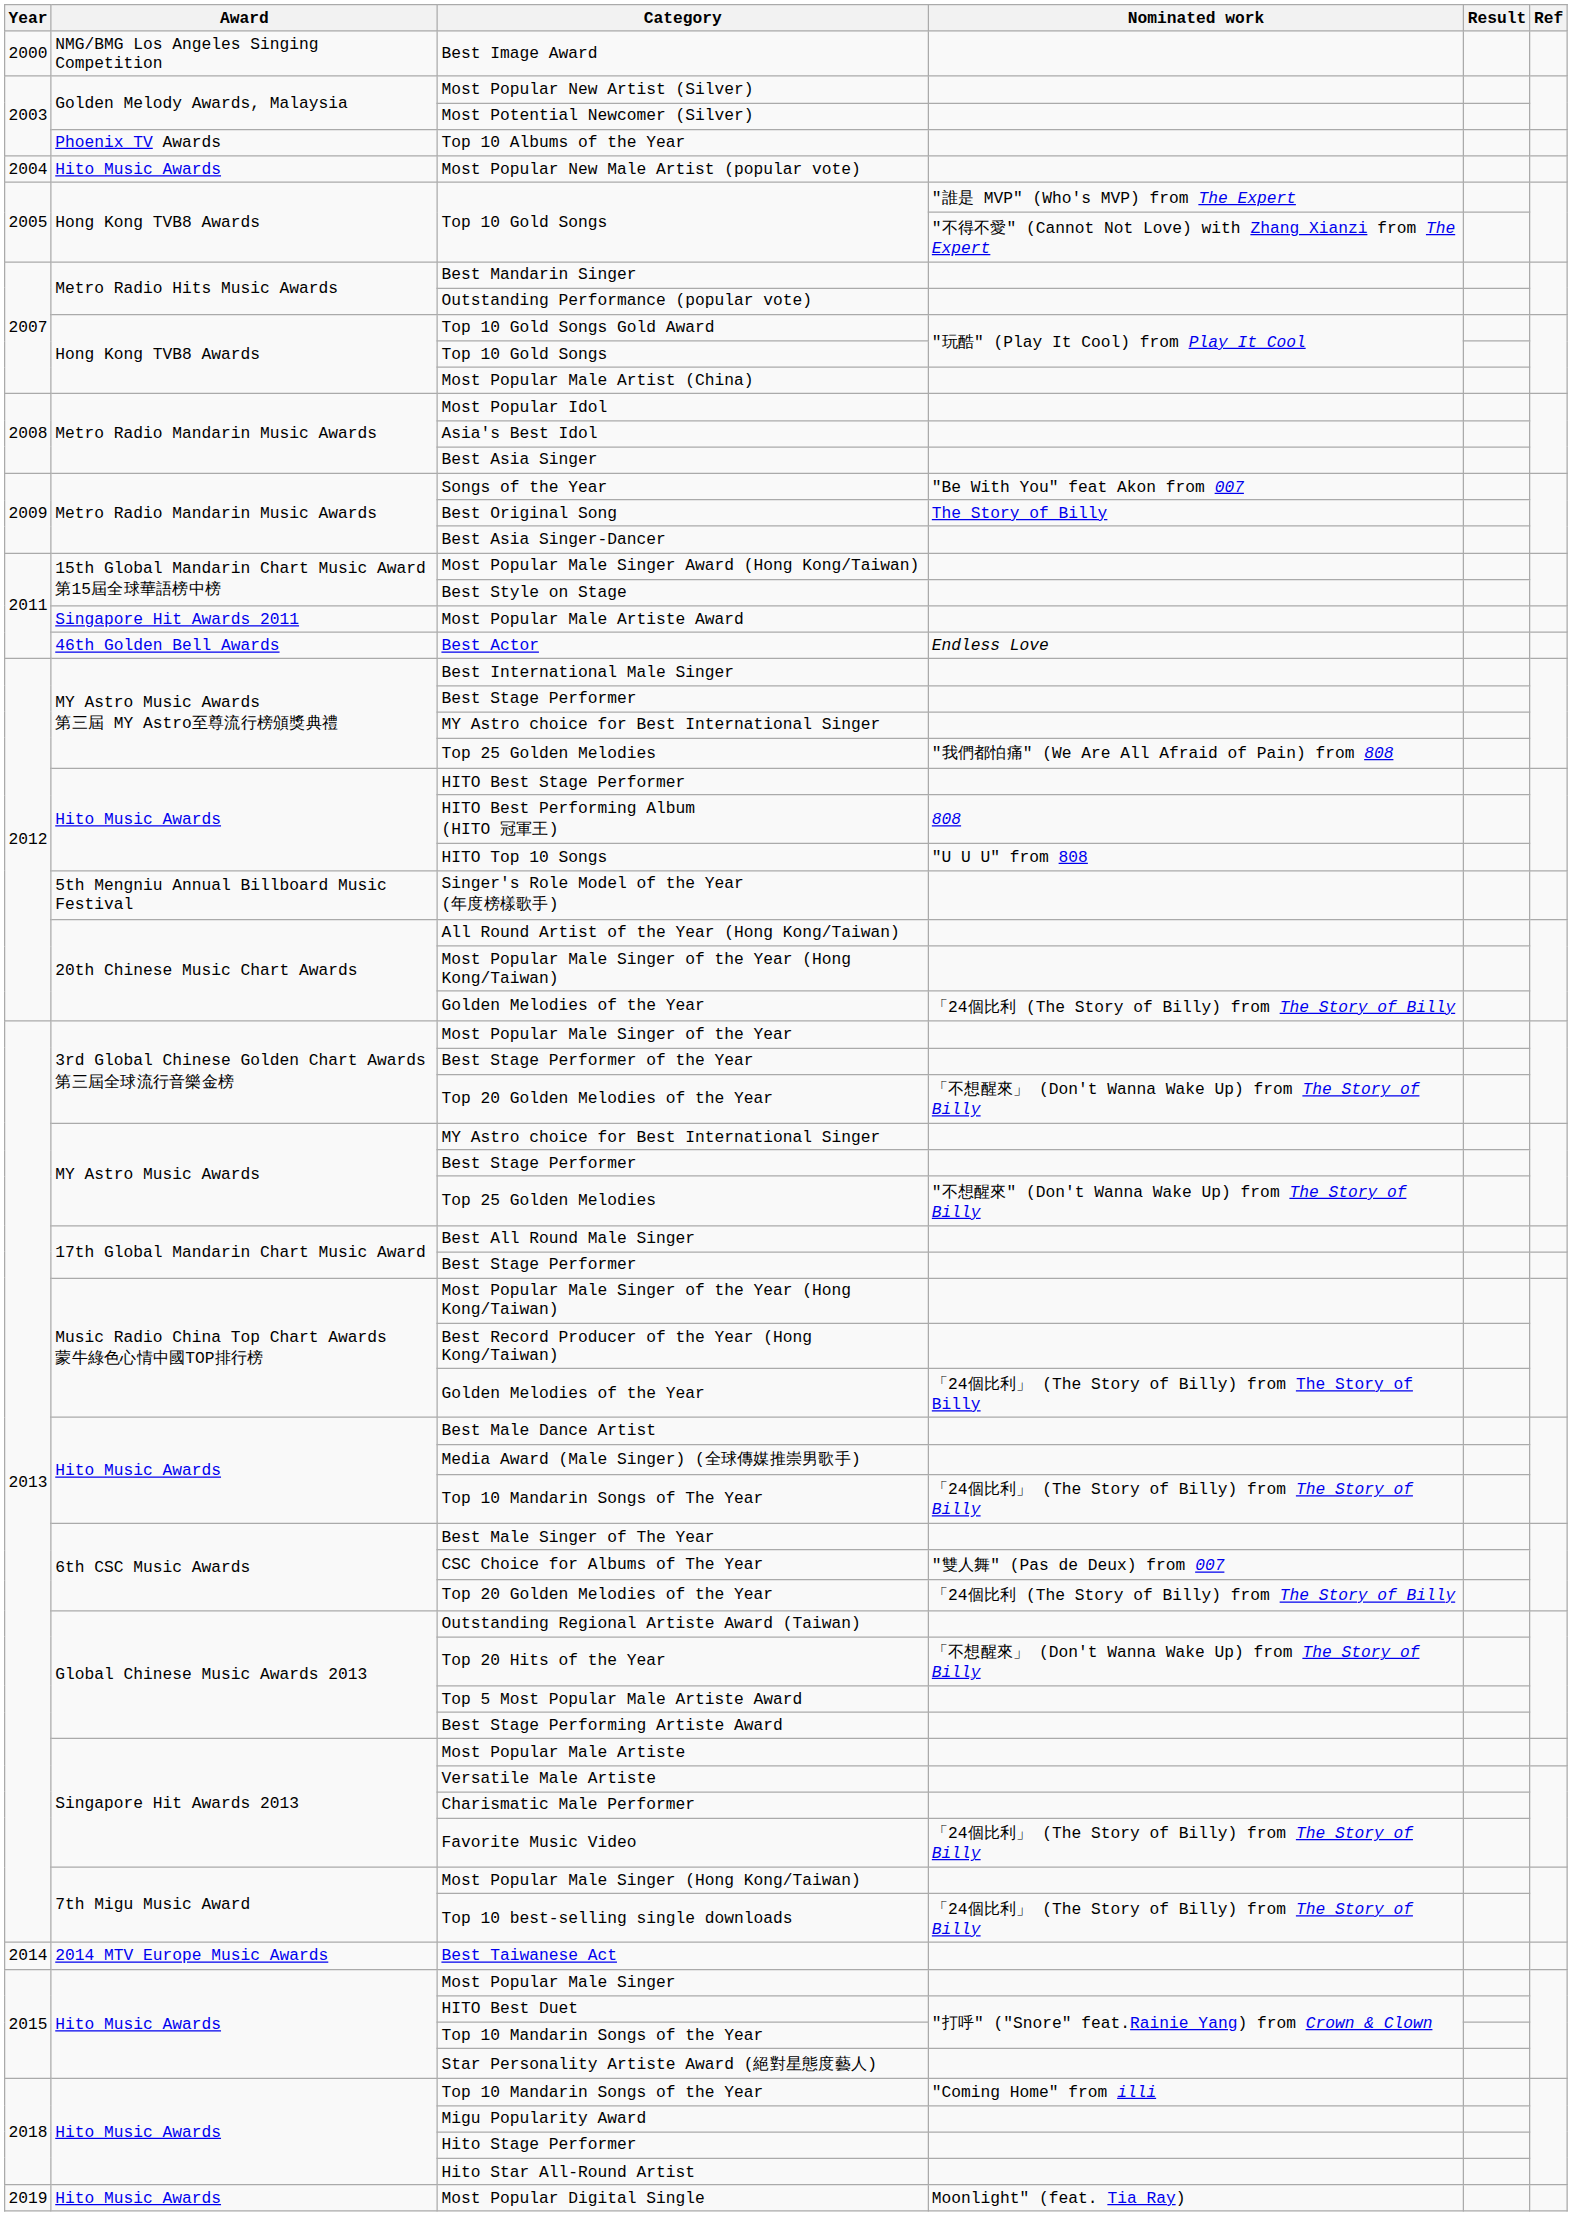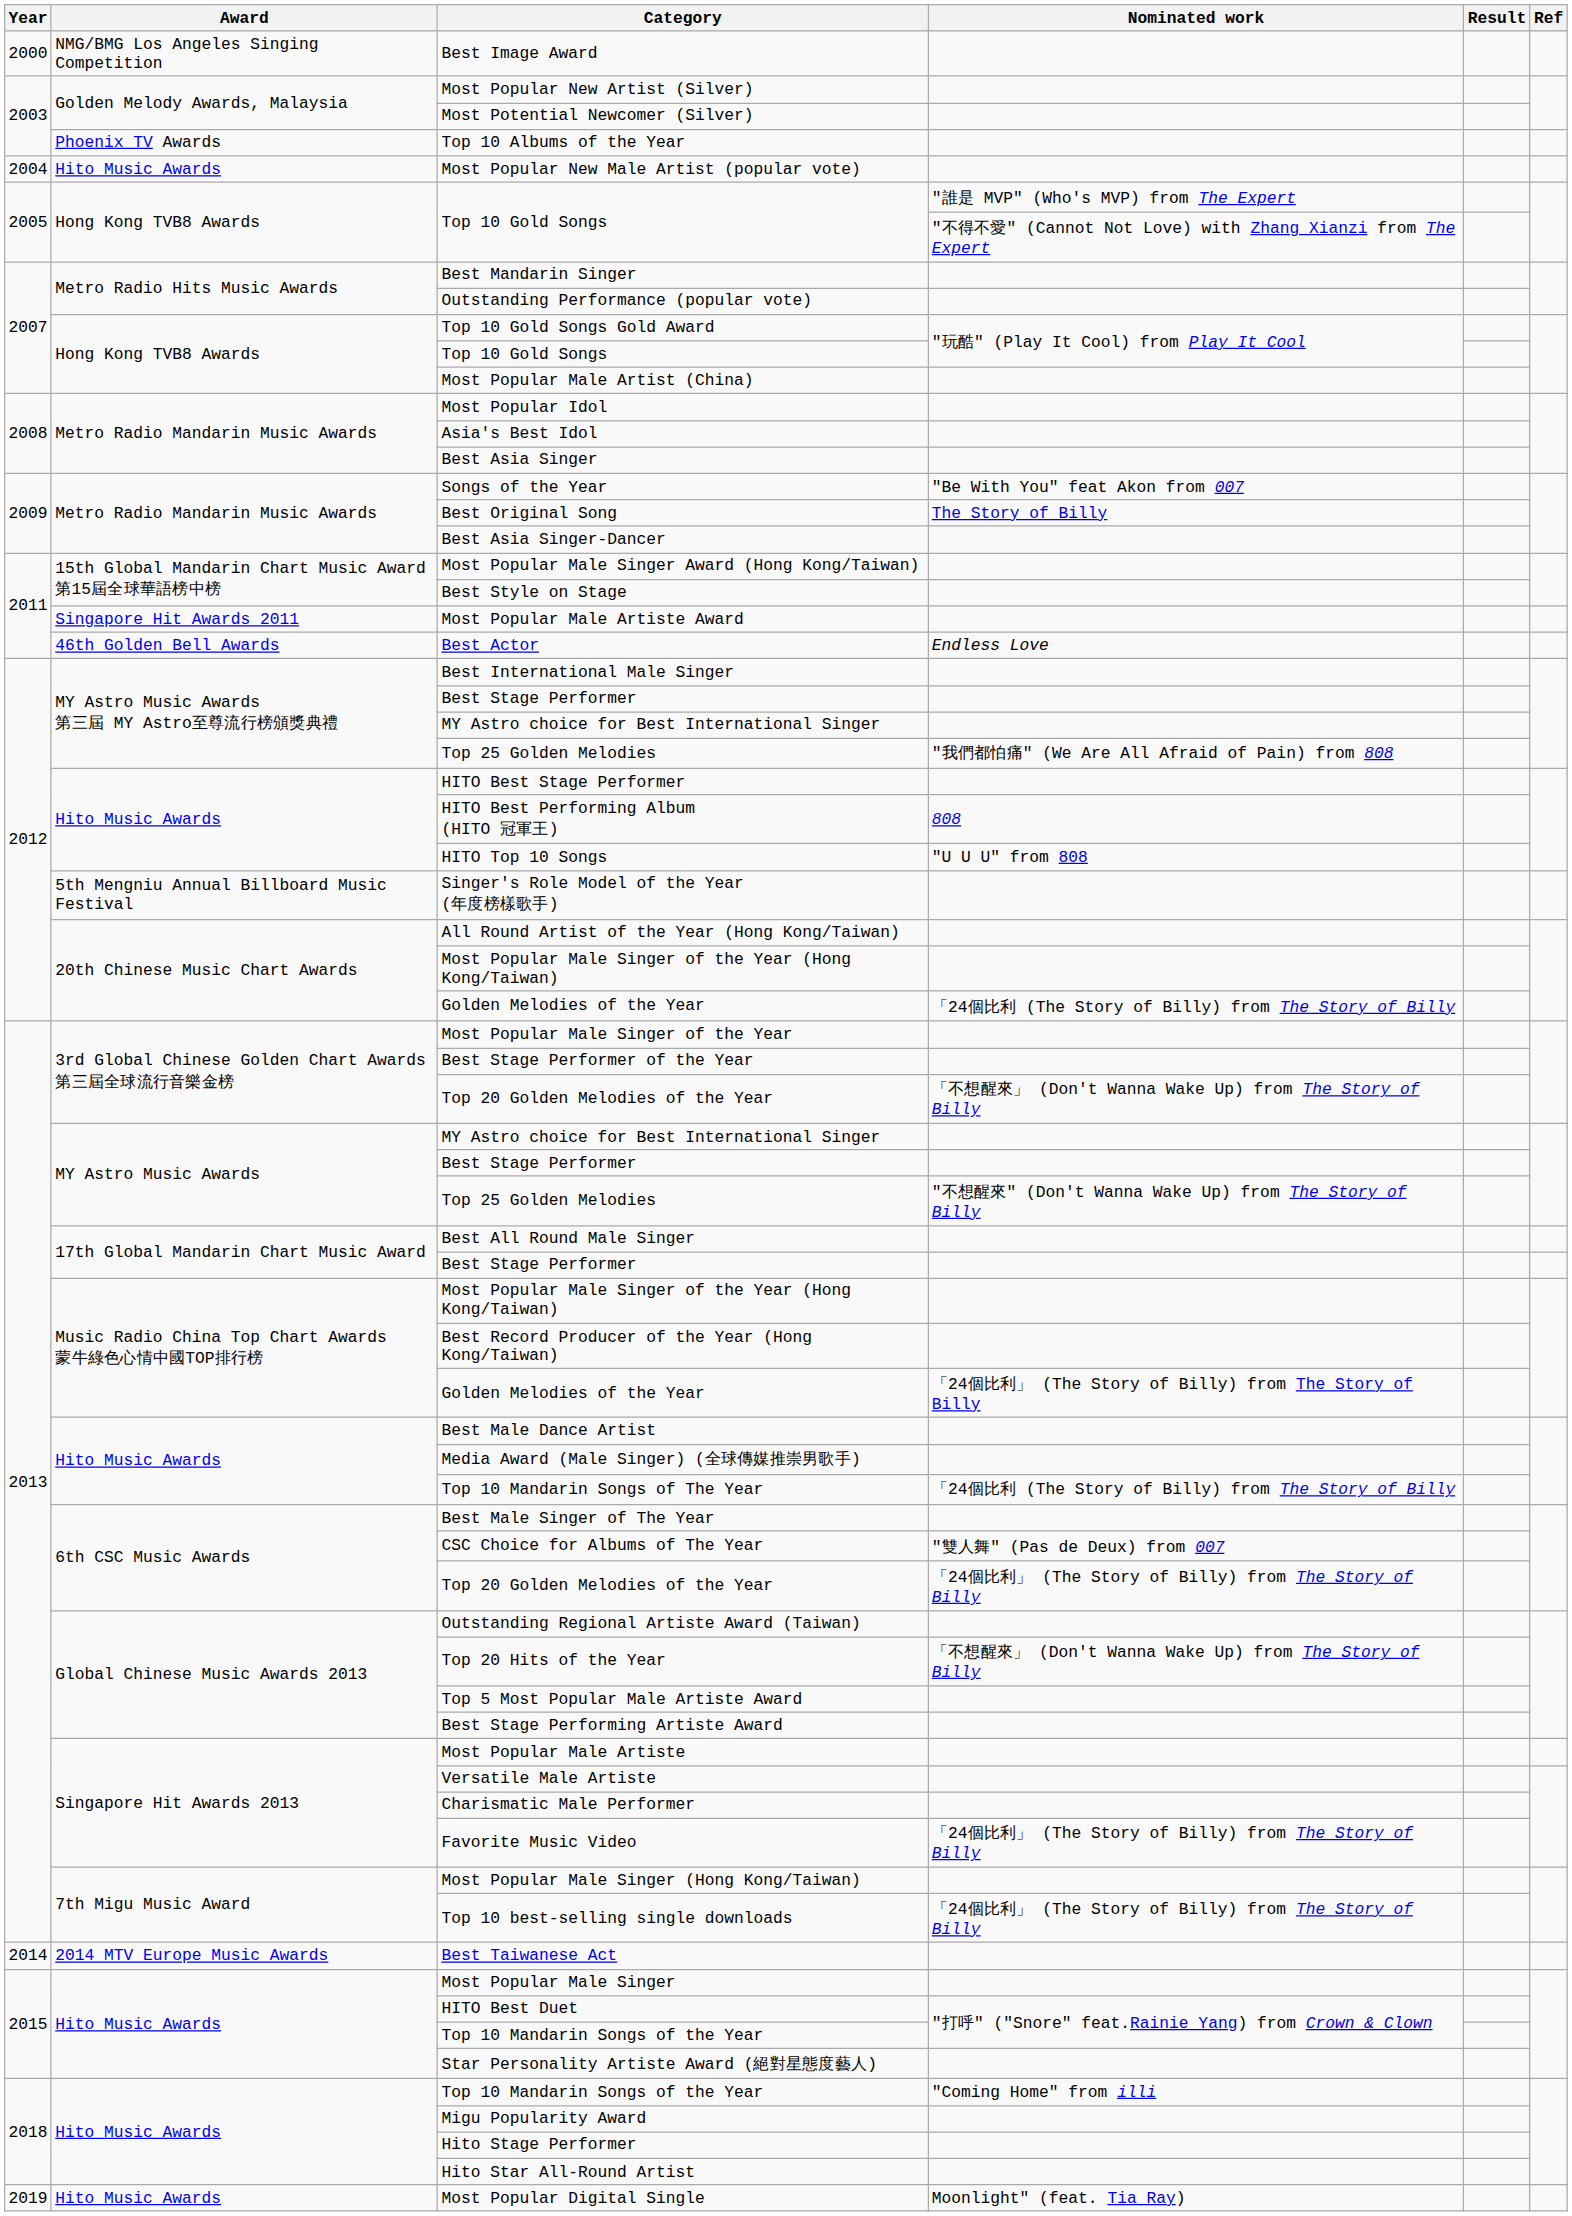 <table class="wikitable sortable">
 <tr>
 <th>Year</th>
 <th>Award</th>
 <th>Category</th>
 <th>Nominated work</th>
 <th>Result</th>
 <th>Ref</th>
 </tr>
 <tr>
 <td>2000</td>
 <td>NMG/BMG Los Angeles Singing Competition</td>
 <td>Best Image Award</td>
 <td></td>
 <td></td>
 <td align="center"></td>
 </tr>
 <tr>
 <td rowspan=3>2003</td>
 <td rowspan=2>Golden Melody Awards, Malaysia</td>
 <td>Most Popular New Artist (Silver)</td>
 <td></td>
 <td></td>
 <td rowspan="2" align="center"></td>
 </tr>
 <tr>
 <td>Most Potential Newcomer (Silver)</td>
 <td></td>
 <td></td>
 </tr>
 <tr>
 <td><a href='#'>Phoenix TV</a> Awards</td>
 <td>Top 10 Albums of the Year</td>
 <td></td>
 <td></td>
 <td align="center"></td>
 </tr>
 <tr>
 <td>2004</td>
 <td><a href='#'>Hito Music Awards</a></td>
 <td>Most Popular New Male Artist (popular vote)</td>
 <td></td>
 <td></td>
 <td align="center"></td>
 </tr>
 <tr>
 <td rowspan=2>2005</td>
 <td rowspan=2>Hong Kong TVB8 Awards</td>
 <td rowspan=2>Top 10 Gold Songs</td>
 <td>"誰是 MVP" (Who's MVP) from <em><a href='#'>The Expert</a></em></td>
 <td></td>
 <td rowspan="2" align="center"></td>
 </tr>
 <tr>
 <td>"不得不愛" (Cannot Not Love) with <a href='#'>Zhang Xianzi</a> from <em><a href='#'>The Expert</a></em></td>
 <td></td>
 </tr>
 <tr>
 <td rowspan="5">2007</td>
 <td rowspan="2">Metro Radio Hits Music Awards</td>
 <td>Best Mandarin Singer</td>
 <td></td>
 <td></td>
 <td rowspan="2" align="center"></td>
 </tr>
 <tr>
 <td>Outstanding Performance (popular vote)</td>
 <td></td>
 <td></td>
 </tr>
 <tr>
 <td rowspan="3">Hong Kong TVB8 Awards</td>
 <td>Top 10 Gold Songs Gold Award</td>
 <td rowspan=2>"玩酷" (Play It Cool) from <em><a href='#'>Play It Cool</a></em></td>
 <td></td>
 <td rowspan="3" align="center"></td>
 </tr>
 <tr>
 <td>Top 10 Gold Songs</td>
 <td></td>
 </tr>
 <tr>
 <td>Most Popular Male Artist (China)</td>
 <td></td>
 <td></td>
 </tr>
 <tr>
 <td rowspan="3">2008</td>
 <td rowspan="3">Metro Radio Mandarin Music Awards</td>
 <td>Most Popular Idol</td>
 <td></td>
 <td></td>
 <td rowspan="3" align="center"></td>
 </tr>
 <tr>
 <td>Asia's Best Idol</td>
 <td></td>
 <td></td>
 </tr>
 <tr>
 <td>Best Asia Singer</td>
 <td></td>
 <td></td>
 </tr>
 <tr>
 <td rowspan="3">2009</td>
 <td rowspan="3">Metro Radio Mandarin Music Awards</td>
 <td>Songs of the Year</td>
 <td>"Be With You" feat Akon from <em><a href='#'>007</a></em></td>
 <td></td>
 <td rowspan="3" align="center"></td>
 </tr>
 <tr>
 <td>Best Original Song</td>
 <td><a href='#'>The Story of Billy</a></td>
 <td></td>
 </tr>
 <tr>
 <td>Best Asia Singer-Dancer</td>
 <td></td>
 <td></td>
 </tr>
 <tr>
 <td rowspan="4">2011</td>
 <td rowspan="2">15th Global Mandarin Chart Music Award<br>第15屆全球華語榜中榜</td>
 <td>Most Popular Male Singer Award (Hong Kong/Taiwan)</td>
 <td></td>
 <td></td>
 <td rowspan="2" align="center"></td>
 </tr>
 <tr>
 <td>Best Style on Stage</td>
 <td></td>
 <td></td>
 </tr>
 <tr>
 <td><a href='#'>Singapore Hit Awards 2011</a></td>
 <td>Most Popular Male Artiste Award</td>
 <td></td>
 <td></td>
 <td align="center"></td>
 </tr>
 <tr>
 <td><a href='#'>46th Golden Bell Awards</a></td>
 <td><a href='#'>Best Actor</a></td>
 <td><em>Endless Love</em></td>
 <td></td>
 <td align="center"></td>
 </tr>
 <tr>
 <td rowspan="11">2012</td>
 <td rowspan="4">MY Astro Music Awards<br>第三屆 MY Astro至尊流行榜頒獎典禮</td>
 <td>Best International Male Singer</td>
 <td></td>
 <td></td>
 <td rowspan="4" align="center"></td>
 </tr>
 <tr>
 <td>Best Stage Performer</td>
 <td></td>
 <td></td>
 </tr>
 <tr>
 <td>MY Astro choice for Best International Singer</td>
 <td></td>
 <td></td>
 </tr>
 <tr>
 <td>Top 25 Golden Melodies</td>
 <td>"我們都怕痛" (We Are All Afraid of Pain) from <em><a href='#'>808</a></em></td>
 <td></td>
 </tr>
 <tr>
 <td rowspan="3"><a href='#'>Hito Music Awards</a></td>
 <td>HITO Best Stage Performer</td>
 <td></td>
 <td></td>
 <td rowspan="3" align="center"></td>
 </tr>
 <tr>
 <td>HITO Best Performing Album <br>(HITO 冠軍王)</td>
 <td><em><a href='#'>808</a></em></td>
 <td></td>
 </tr>
 <tr>
 <td>HITO Top 10 Songs</td>
 <td>"U U U" from <a href='#'>808</a></td>
 <td></td>
 </tr>
 <tr>
 <td>5th Mengniu Annual Billboard Music Festival</td>
 <td>Singer's Role Model of the Year<br>(年度榜樣歌手)</td>
 <td></td>
 <td></td>
 <td align="center"></td>
 </tr>
 <tr>
 <td rowspan="3">20th Chinese Music Chart Awards</td>
 <td>All Round Artist of the Year (Hong Kong/Taiwan)</td>
 <td></td>
 <td></td>
 <td rowspan="3" align="center"></td>
 </tr>
 <tr>
 <td>Most Popular Male Singer of the Year (Hong Kong/Taiwan)</td>
 <td></td>
 <td></td>
 </tr>
 <tr>
 <td>Golden Melodies of the Year</td>
 <td>「24個比利 (The Story of Billy) from <em><a href='#'>The Story of Billy</a></em></td>
 <td></td>
 </tr>
 <tr>
 <td rowspan="27">2013</td>
 <td rowspan="3">3rd Global Chinese Golden Chart Awards<br>第三屆全球流行音樂金榜</td>
 <td>Most Popular Male Singer of the Year</td>
 <td></td>
 <td></td>
 <td rowspan="3" align="center"></td>
 </tr>
 <tr>
 <td>Best Stage Performer of the Year</td>
 <td></td>
 <td></td>
 </tr>
 <tr>
 <td>Top 20 Golden Melodies of the Year</td>
 <td>「不想醒來」 (Don't Wanna Wake Up) from <em><a href='#'>The Story of Billy</a></em></td>
 <td></td>
 </tr>
 <tr>
 <td rowspan="3">MY Astro Music Awards</td>
 <td>MY Astro choice for Best International Singer</td>
 <td></td>
 <td></td>
 <td rowspan="3" align="center"></td>
 </tr>
 <tr>
 <td>Best Stage Performer</td>
 <td></td>
 <td></td>
 </tr>
 <tr>
 <td>Top 25 Golden Melodies</td>
 <td>"不想醒來" (Don't Wanna Wake Up) from <em><a href='#'>The Story of Billy</a></em></td>
 <td></td>
 </tr>
 <tr>
 <td rowspan="2">17th Global Mandarin Chart Music Award</td>
 <td>Best All Round Male Singer</td>
 <td></td>
 <td></td>
 <td align="center"></td>
 </tr>
 <tr>
 <td>Best Stage Performer</td>
 <td></td>
 <td></td>
 <td align="center"></td>
 </tr>
 <tr>
 <td rowspan="3">Music Radio China Top Chart Awards<br>蒙牛綠色心情中國TOP排行榜</td>
 <td>Most Popular Male Singer of the Year (Hong Kong/Taiwan)</td>
 <td></td>
 <td></td>
 <td rowspan="3" align="center"></td>
 </tr>
 <tr>
 <td>Best Record Producer of the Year (Hong Kong/Taiwan)</td>
 <td></td>
 <td></td>
 </tr>
 <tr>
 <td>Golden Melodies of the Year</td>
 <td>「24個比利」 (The Story of Billy) from <a href='#'>The Story of Billy</a></td>
 <td></td>
 </tr>
 <tr>
 <td rowspan="3"><a href='#'>Hito Music Awards</a></td>
 <td>Best Male Dance Artist</td>
 <td></td>
 <td></td>
 <td rowspan="3" align="center"></td>
 </tr>
 <tr>
 <td>Media Award (Male Singer) (全球傳媒推崇男歌手)</td>
 <td></td>
 <td></td>
 </tr>
 <tr>
 <td>Top 10 Mandarin Songs of The Year</td>
-<td>「24個比利」 (The Story of Billy) from <em><a href='#'>The Story of Billy</a></em></td>
+<td>「24個比利 (The Story of Billy) from <em><a href='#'>The Story of Billy</a></em></td>
 <td></td>
 </tr>
 <tr>
 <td rowspan="3">6th CSC Music Awards</td>
 <td>Best Male Singer of The Year</td>
 <td></td>
 <td></td>
 <td rowspan="3" align="center"></td>
 </tr>
 <tr>
 <td>CSC Choice for Albums of The Year</td>
 <td>"雙人舞" (Pas de Deux) from <em><a href='#'>007</a></em></td>
 <td></td>
 </tr>
 <tr>
 <td>Top 20 Golden Melodies of the Year</td>
-<td>「24個比利 (The Story of Billy) from <em><a href='#'>The Story of Billy</a></em></td>
+<td>「24個比利」 (The Story of Billy) from <em><a href='#'>The Story of Billy</a></em></td>
 <td></td>
 </tr>
 <tr>
 <td rowspan="4">Global Chinese Music Awards 2013</td>
 <td>Outstanding Regional Artiste Award (Taiwan)</td>
 <td></td>
 <td></td>
 <td rowspan="4" align="center"></td>
 </tr>
 <tr>
 <td>Top 20 Hits of the Year</td>
 <td>「不想醒來」 (Don't Wanna Wake Up) from <em><a href='#'>The Story of Billy</a></em></td>
 <td></td>
 </tr>
 <tr>
 <td>Top 5 Most Popular Male Artiste Award</td>
 <td></td>
 <td></td>
 </tr>
 <tr>
 <td>Best Stage Performing Artiste Award</td>
 <td></td>
 <td></td>
 </tr>
 <tr>
 <td rowspan="4">Singapore Hit Awards 2013</td>
 <td>Most Popular Male Artiste</td>
 <td></td>
 <td></td>
 <td align="center"></td>
 </tr>
 <tr>
 <td>Versatile Male Artiste</td>
 <td></td>
 <td></td>
 <td rowspan="3" align="center"></td>
 </tr>
 <tr>
 <td>Charismatic Male Performer</td>
 <td></td>
 <td></td>
 </tr>
 <tr>
 <td>Favorite Music Video</td>
 <td>「24個比利」 (The Story of Billy) from <em><a href='#'>The Story of Billy</a></em></td>
 <td></td>
 </tr>
 <tr>
 <td rowspan="2">7th Migu Music Award</td>
 <td>Most Popular Male Singer (Hong Kong/Taiwan)</td>
 <td></td>
 <td></td>
 <td rowspan="2" align="center"></td>
 </tr>
 <tr>
 <td>Top 10 best-selling single downloads</td>
 <td>「24個比利」 (The Story of Billy) from <em><a href='#'>The Story of Billy</a></em></td>
 <td></td>
 </tr>
 <tr>
 <td>2014</td>
 <td><a href='#'>2014 MTV Europe Music Awards</a></td>
 <td><a href='#'>Best Taiwanese Act</a></td>
 <td></td>
 <td></td>
 <td></td>
 </tr>
 <tr>
 <td rowspan="4">2015</td>
 <td rowspan="4"><a href='#'>Hito Music Awards</a></td>
 <td>Most Popular Male Singer</td>
 <td></td>
 <td></td>
 <td rowspan="4"></td>
 </tr>
 <tr>
 <td>HITO Best Duet</td>
 <td rowspan="2">"打呼" ("Snore" feat.<a href='#'>Rainie Yang</a>) from <em><a href='#'>Crown & Clown</a></em></td>
 <td></td>
 </tr>
 <tr>
 <td>Top 10 Mandarin Songs of the Year</td>
 <td></td>
 </tr>
 <tr>
 <td>Star Personality Artiste Award (絕對星態度藝人)</td>
 <td></td>
 <td></td>
 </tr>
 <tr>
 <td rowspan="4">2018</td>
 <td rowspan="4"><a href='#'>Hito Music Awards</a></td>
 <td>Top 10 Mandarin Songs of the Year</td>
 <td>"Coming Home" from <em><a href='#'>illi</a></em></td>
 <td></td>
 <td rowspan="4"></td>
 </tr>
 <tr>
 <td>Migu Popularity Award</td>
 <td></td>
 <td></td>
 </tr>
 <tr>
 <td>Hito Stage Performer</td>
 <td></td>
 <td></td>
 </tr>
 <tr>
 <td>Hito Star All-Round Artist</td>
 <td></td>
 <td></td>
 </tr>
 <tr>
 <td rowspan="1">2019</td>
 <td rowspan="1"><a href='#'>Hito Music Awards</a></td>
 <td>Most Popular Digital Single</td>
 <td>Moonlight" (feat. <a href='#'>Tia Ray</a>)</td>
 <td></td>
 <td></td>
 </tr>
 </table>
